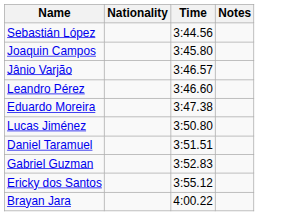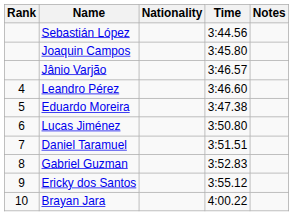 <table class="wikitable sortable" style="text-align:center">
 <tr>
+<th>Rank</th>
 <th>Name</th>
 <th>Nationality</th>
 <th>Time</th>
 <th>Notes</th>
 </tr>
 <tr>
+<td></td>
 <td align=left><a href='#'>Sebastián López</a></td>
 <td align=left></td>
 <td>3:44.56</td>
 <td></td>
 </tr>
 <tr>
+<td></td>
 <td align=left><a href='#'>Joaquin Campos</a></td>
 <td align=left></td>
 <td>3:45.80</td>
 <td></td>
 </tr>
 <tr>
+<td></td>
 <td align=left><a href='#'>Jânio Varjão</a></td>
 <td align=left></td>
 <td>3:46.57</td>
 <td></td>
 </tr>
 <tr>
+<td>4</td>
 <td align=left><a href='#'>Leandro Pérez</a></td>
 <td align=left></td>
 <td>3:46.60</td>
 <td></td>
 </tr>
 <tr>
+<td>5</td>
 <td align=left><a href='#'>Eduardo Moreira</a></td>
 <td align=left></td>
 <td>3:47.38</td>
 <td></td>
 </tr>
 <tr>
+<td>6</td>
 <td align=left><a href='#'>Lucas Jiménez</a></td>
 <td align=left></td>
 <td>3:50.80</td>
 <td></td>
 </tr>
 <tr>
+<td>7</td>
 <td align=left><a href='#'>Daniel Taramuel</a></td>
 <td align=left></td>
 <td>3:51.51</td>
 <td></td>
 </tr>
 <tr>
+<td>8</td>
 <td align=left><a href='#'>Gabriel Guzman</a></td>
 <td align=left></td>
 <td>3:52.83</td>
 <td></td>
 </tr>
 <tr>
+<td>9</td>
 <td align=left><a href='#'>Ericky dos Santos</a></td>
 <td align=left></td>
 <td>3:55.12</td>
 <td></td>
 </tr>
 <tr>
+<td>10</td>
 <td align=left><a href='#'>Brayan Jara</a></td>
 <td align=left></td>
 <td>4:00.22</td>
 <td></td>
 </tr>
 </table>
